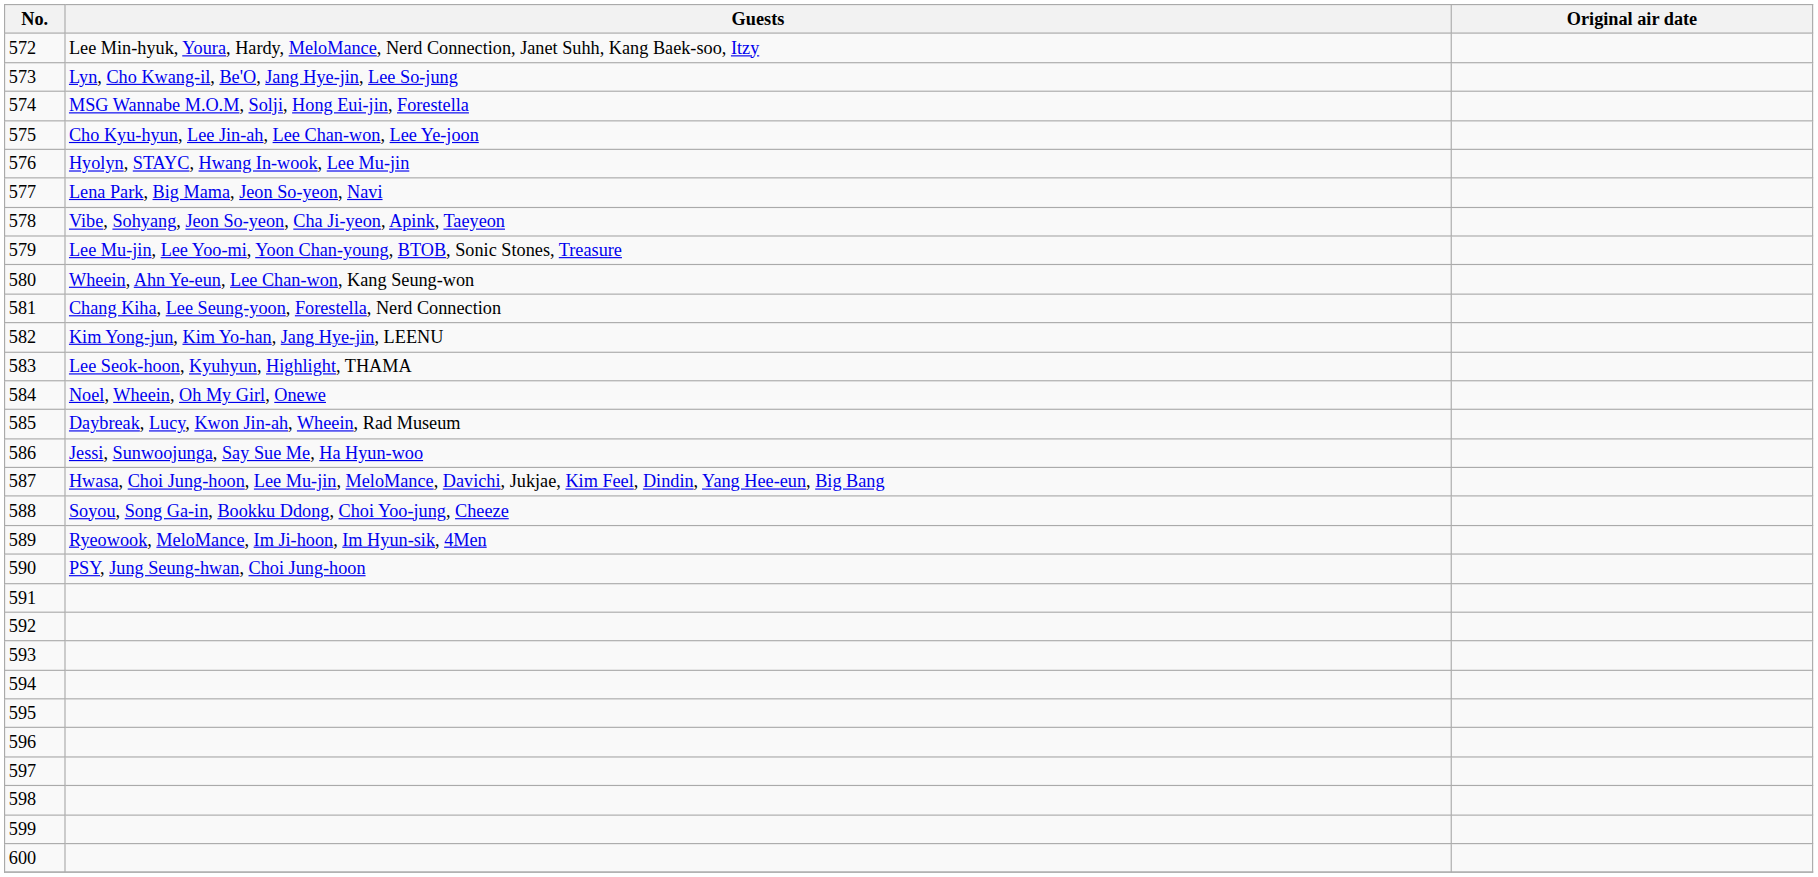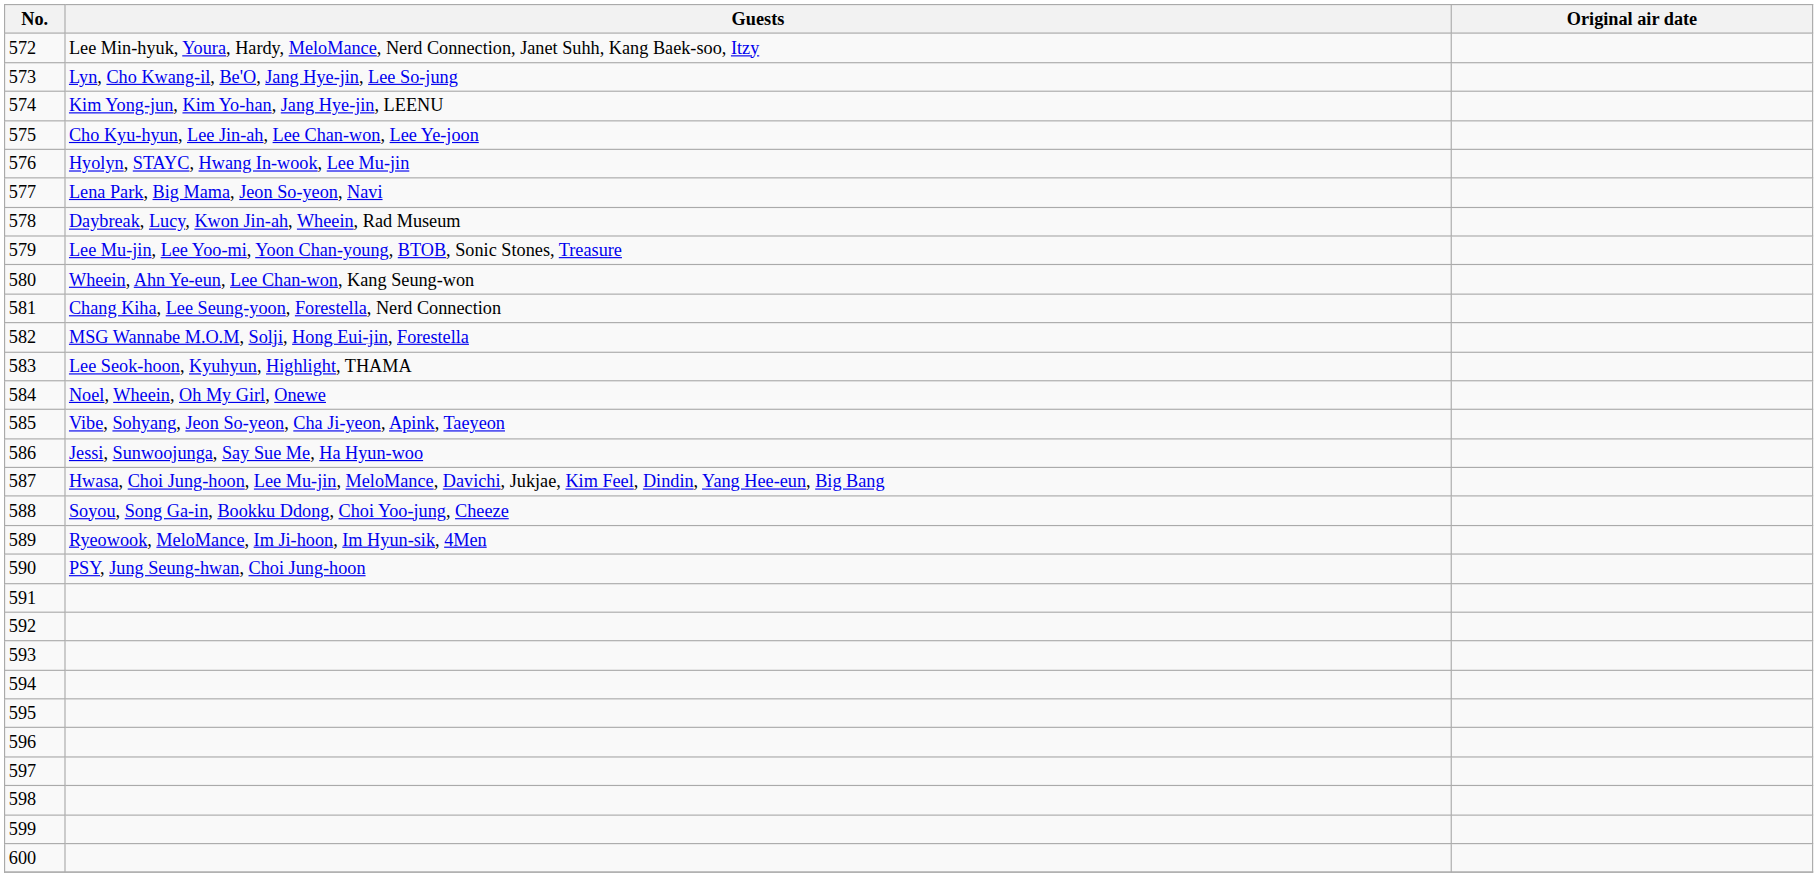 <table class="wikitable" style="width:80%; style="text-align:center" margin:auto; background:#FFFFFF;">
 <tr>
 <th>No.</th>
 <th>Guests</th>
 <th width="20%">Original air date</th>
 </tr>
 <tr>
 <td>572</td>
 <td>Lee Min-hyuk, <a href='#'>Youra</a>, Hardy, <a href='#'>MeloMance</a>, Nerd Connection, Janet Suhh, Kang Baek-soo, <a href='#'>Itzy</a></td>
 <td></td>
 </tr>
 <tr>
 <td>573</td>
 <td><a href='#'>Lyn</a>, <a href='#'>Cho Kwang-il</a>, <a href='#'>Be'O</a>, <a href='#'>Jang Hye-jin</a>, <a href='#'>Lee So-jung</a></td>
 <td></td>
 </tr>
 <tr>
 <td>574</td>
-<td><a href='#'>MSG Wannabe M.O.M</a>, <a href='#'>Solji</a>, <a href='#'>Hong Eui-jin</a>, <a href='#'>Forestella</a></td>
+<td><a href='#'>Kim Yong-jun</a>, <a href='#'>Kim Yo-han</a>, <a href='#'>Jang Hye-jin</a>, LEENU</td>
 <td></td>
 </tr>
 <tr>
 <td>575</td>
 <td><a href='#'>Cho Kyu-hyun</a>, <a href='#'>Lee Jin-ah</a>, <a href='#'>Lee Chan-won</a>, <a href='#'>Lee Ye-joon</a></td>
 <td></td>
 </tr>
 <tr>
 <td>576</td>
 <td><a href='#'>Hyolyn</a>, <a href='#'>STAYC</a>, <a href='#'>Hwang In-wook</a>, <a href='#'>Lee Mu-jin</a></td>
 <td></td>
 </tr>
 <tr>
 <td>577</td>
 <td><a href='#'>Lena Park</a>, <a href='#'>Big Mama</a>, <a href='#'>Jeon So-yeon</a>, <a href='#'>Navi</a></td>
 <td></td>
 </tr>
 <tr>
 <td>578</td>
-<td><a href='#'>Vibe</a>, <a href='#'>Sohyang</a>, <a href='#'>Jeon So-yeon</a>, <a href='#'>Cha Ji-yeon</a>, <a href='#'>Apink</a>, <a href='#'>Taeyeon</a></td>
+<td><a href='#'>Daybreak</a>, <a href='#'>Lucy</a>, <a href='#'>Kwon Jin-ah</a>, <a href='#'>Wheein</a>, Rad Museum</td>
 <td></td>
 </tr>
 <tr>
 <td>579</td>
 <td><a href='#'>Lee Mu-jin</a>, <a href='#'>Lee Yoo-mi</a>, <a href='#'>Yoon Chan-young</a>, <a href='#'>BTOB</a>, Sonic Stones, <a href='#'>Treasure</a></td>
 <td></td>
 </tr>
 <tr>
 <td>580</td>
 <td><a href='#'>Wheein</a>, <a href='#'>Ahn Ye-eun</a>, <a href='#'>Lee Chan-won</a>, Kang Seung-won</td>
 <td></td>
 </tr>
 <tr>
 <td>581</td>
 <td><a href='#'>Chang Kiha</a>, <a href='#'>Lee Seung-yoon</a>, <a href='#'>Forestella</a>, Nerd Connection</td>
 <td></td>
 </tr>
 <tr>
 <td>582</td>
-<td><a href='#'>Kim Yong-jun</a>, <a href='#'>Kim Yo-han</a>, <a href='#'>Jang Hye-jin</a>, LEENU</td>
+<td><a href='#'>MSG Wannabe M.O.M</a>, <a href='#'>Solji</a>, <a href='#'>Hong Eui-jin</a>, <a href='#'>Forestella</a></td>
 <td></td>
 </tr>
 <tr>
 <td>583</td>
 <td><a href='#'>Lee Seok-hoon</a>, <a href='#'>Kyuhyun</a>, <a href='#'>Highlight</a>, THAMA</td>
 <td></td>
 </tr>
 <tr>
 <td>584</td>
 <td><a href='#'>Noel</a>, <a href='#'>Wheein</a>, <a href='#'>Oh My Girl</a>, <a href='#'>Onewe</a></td>
 <td></td>
 </tr>
 <tr>
 <td>585</td>
-<td><a href='#'>Daybreak</a>, <a href='#'>Lucy</a>, <a href='#'>Kwon Jin-ah</a>, <a href='#'>Wheein</a>, Rad Museum</td>
+<td><a href='#'>Vibe</a>, <a href='#'>Sohyang</a>, <a href='#'>Jeon So-yeon</a>, <a href='#'>Cha Ji-yeon</a>, <a href='#'>Apink</a>, <a href='#'>Taeyeon</a></td>
 <td></td>
 </tr>
 <tr>
 <td>586</td>
 <td><a href='#'>Jessi</a>, <a href='#'>Sunwoojunga</a>, <a href='#'>Say Sue Me</a>, <a href='#'>Ha Hyun-woo</a></td>
 <td></td>
 </tr>
 <tr>
 <td>587</td>
 <td><a href='#'>Hwasa</a>, <a href='#'>Choi Jung-hoon</a>, <a href='#'>Lee Mu-jin</a>, <a href='#'>MeloMance</a>, <a href='#'>Davichi</a>, Jukjae, <a href='#'>Kim Feel</a>, <a href='#'>Dindin</a>, <a href='#'>Yang Hee-eun</a>, <a href='#'>Big Bang</a></td>
 <td></td>
 </tr>
 <tr>
 <td>588</td>
 <td><a href='#'>Soyou</a>, <a href='#'>Song Ga-in</a>, <a href='#'>Bookku Ddong</a>, <a href='#'>Choi Yoo-jung</a>, <a href='#'>Cheeze</a></td>
 <td></td>
 </tr>
 <tr>
 <td>589</td>
 <td><a href='#'>Ryeowook</a>, <a href='#'>MeloMance</a>, <a href='#'>Im Ji-hoon</a>, <a href='#'>Im Hyun-sik</a>, <a href='#'>4Men</a></td>
 <td></td>
 </tr>
 <tr>
 <td>590</td>
 <td><a href='#'>PSY</a>, <a href='#'>Jung Seung-hwan</a>, <a href='#'>Choi Jung-hoon</a></td>
 <td></td>
 </tr>
 <tr>
 <td>591</td>
 <td></td>
 <td></td>
 </tr>
 <tr>
 <td>592</td>
 <td></td>
 <td></td>
 </tr>
 <tr>
 <td>593</td>
 <td></td>
 <td></td>
 </tr>
 <tr>
 <td>594</td>
 <td></td>
 <td></td>
 </tr>
 <tr>
 <td>595</td>
 <td></td>
 <td></td>
 </tr>
 <tr>
 <td>596</td>
 <td></td>
 <td></td>
 </tr>
 <tr>
 <td>597</td>
 <td></td>
 <td></td>
 </tr>
 <tr>
 <td>598</td>
 <td></td>
 <td></td>
 </tr>
 <tr>
 <td>599</td>
 <td></td>
 <td></td>
 </tr>
 <tr>
 <td>600</td>
 <td></td>
 <td></td>
 </tr>
 <tr>
 </tr>
 </table>
